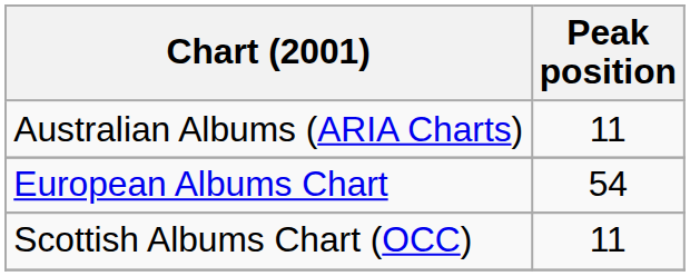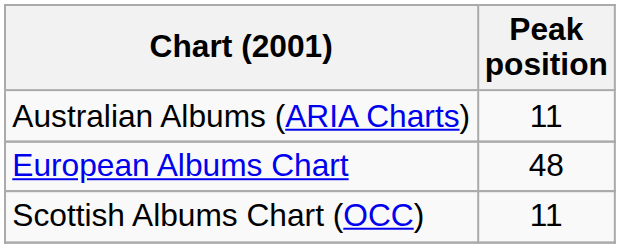 <table class="wikitable sortable">
 <tr>
 <th>Chart (2001)</th>
 <th>Peak<br>position</th>
 </tr>
 <tr>
 <td align="left">Australian Albums (<a href='#'>ARIA Charts</a>)</td>
 <td style="text-align:center;">11</td>
 </tr>
 <tr>
 </tr>
 <tr>
 </tr>
 <tr>
 <td align="left"><a href='#'>European Albums Chart</a></td>
-<td style="text-align:center;">54</td>
+<td style="text-align:center;">48</td>
 </tr>
 <tr>
 </tr>
 <tr>
 </tr>
 <tr>
 </tr>
 <tr>
 </tr>
 <tr>
 <td align="left">Scottish Albums Chart (<a href='#'>OCC</a>)</td>
 <td align="center">11</td>
 </tr>
 <tr>
 </tr>
 <tr>
 </tr>
 <tr>
 </tr>
 </table>
